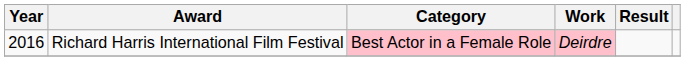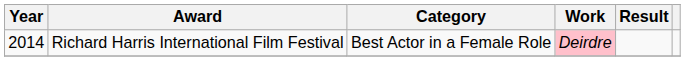 <table class="wikitable plainrowheaders">
 <tr>
 <th>Year</th>
 <th>Award</th>
 <th>Category</th>
 <th>Work</th>
 <th>Result</th>
 <th></th>
 </tr>
 <tr>
-<td>2016</td>
+<td>2014</td>
 <td>Richard Harris International Film Festival</td>
-<td style="background: pink;">Best Actor in a Female Role</td>
+<td>Best Actor in a Female Role</td>
 <td style="background: pink;"><em>Deirdre</em></td>
 <td></td>
 <td></td>
 </tr>
 <tr>
 </tr>
 </table>
